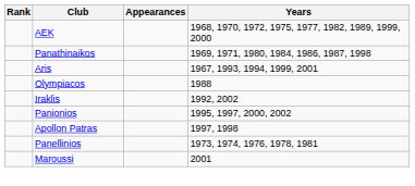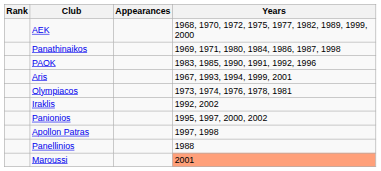 <table class="wikitable" style="font-size:90%">
 <tr>
 <th>Rank</th>
 <th width=130>Club</th>
 <th>Appearances</th>
 <th>Years</th>
 </tr>
 <tr>
 <td></td>
 <td><a href='#'>AEK</a></td>
 <td></td>
 <td>1968, 1970, 1972, 1975, 1977, 1982, 1989, 1999, 2000</td>
 </tr>
 <tr>
 <td></td>
 <td><a href='#'>Panathinaikos</a></td>
 <td></td>
 <td>1969, 1971, 1980, 1984, 1986, 1987, 1998</td>
 </tr>
 <tr>
 <td></td>
+<td><a href='#'>PAOK</a></td>
+<td></td>
+<td>1983, 1985, 1990, 1991, 1992, 1996</td>
+</tr>
+<tr>
+<td></td>
 <td><a href='#'>Aris</a></td>
 <td></td>
 <td>1967, 1993, 1994, 1999, 2001</td>
 </tr>
 <tr>
 <td></td>
 <td><a href='#'>Olympiacos</a></td>
 <td></td>
-<td>1988</td>
+<td>1973, 1974, 1976, 1978, 1981</td>
 </tr>
 <tr>
 <td></td>
 <td><a href='#'>Iraklis</a></td>
 <td></td>
 <td>1992, 2002</td>
 </tr>
 <tr>
 <td></td>
 <td><a href='#'>Panionios</a></td>
 <td></td>
 <td>1995, 1997, 2000, 2002</td>
 </tr>
 <tr>
 <td></td>
 <td><a href='#'>Apollon Patras</a></td>
 <td></td>
 <td>1997, 1998</td>
 </tr>
 <tr>
 <td></td>
 <td><a href='#'>Panellinios</a></td>
 <td></td>
-<td>1973, 1974, 1976, 1978, 1981</td>
+<td>1988</td>
 </tr>
 <tr>
 <td></td>
 <td><a href='#'>Maroussi</a></td>
 <td></td>
-<td>2001</td>
+<td style="background: lightsalmon;">2001</td>
 </tr>
 </table>
